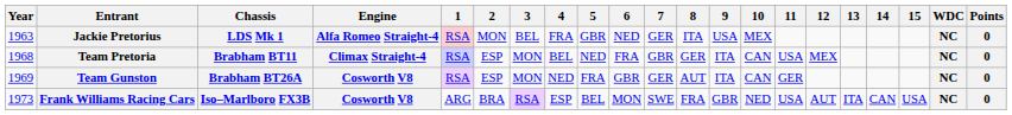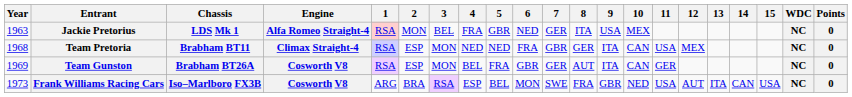 <table class="wikitable" style="text-align:center; font-size:90%">
 <tr>
 <th>Year</th>
 <th>Entrant</th>
 <th>Chassis</th>
 <th>Engine</th>
 <th>1</th>
 <th>2</th>
 <th>3</th>
 <th>4</th>
 <th>5</th>
 <th>6</th>
 <th>7</th>
 <th>8</th>
 <th>9</th>
 <th>10</th>
 <th>11</th>
 <th>12</th>
 <th>13</th>
 <th>14</th>
 <th>15</th>
 <th>WDC</th>
 <th>Points</th>
 </tr>
 <tr>
 <td><a href='#'>1963</a></td>
 <th>Jackie Pretorius</th>
 <th><a href='#'>LDS</a> <a href='#'>Mk 1</a></th>
 <th><a href='#'>Alfa Romeo</a> <a href='#'>Straight-4</a></th>
 <td style="background:#FFCFCF;"><a href='#'>RSA</a><br></td>
 <td><a href='#'>MON</a></td>
 <td><a href='#'>BEL</a></td>
 <td><a href='#'>FRA</a></td>
 <td><a href='#'>GBR</a></td>
 <td><a href='#'>NED</a></td>
 <td><a href='#'>GER</a></td>
 <td><a href='#'>ITA</a></td>
 <td><a href='#'>USA</a></td>
 <td><a href='#'>MEX</a></td>
 <td></td>
 <td></td>
 <td></td>
 <td></td>
 <td></td>
 <th>NC</th>
 <th>0</th>
 </tr>
 <tr>
 <td><a href='#'>1968</a></td>
 <th>Team Pretoria</th>
 <th><a href='#'>Brabham</a> <a href='#'>BT11</a></th>
 <th><a href='#'>Climax</a> <a href='#'>Straight-4</a></th>
 <td style="background:#CFCFFF;"><a href='#'>RSA</a><br></td>
 <td><a href='#'>ESP</a></td>
 <td><a href='#'>MON</a></td>
-<td><a href='#'>BEL</a></td>
+<td><a href='#'>NED</a></td>
 <td><a href='#'>NED</a></td>
 <td><a href='#'>FRA</a></td>
 <td><a href='#'>GBR</a></td>
 <td><a href='#'>GER</a></td>
 <td><a href='#'>ITA</a></td>
 <td><a href='#'>CAN</a></td>
 <td><a href='#'>USA</a></td>
 <td><a href='#'>MEX</a></td>
 <td></td>
 <td></td>
 <td></td>
 <th>NC</th>
 <th>0</th>
 </tr>
 <tr>
 <td><a href='#'>1969</a></td>
 <th><a href='#'>Team Gunston</a></th>
 <th><a href='#'>Brabham</a> <a href='#'>BT26A</a></th>
 <th><a href='#'>Cosworth</a> <a href='#'>V8</a></th>
 <td style="background:#EFCFFF;"><a href='#'>RSA</a><br></td>
 <td><a href='#'>ESP</a></td>
 <td><a href='#'>MON</a></td>
-<td><a href='#'>NED</a></td>
+<td><a href='#'>BEL</a></td>
 <td><a href='#'>FRA</a></td>
 <td><a href='#'>GBR</a></td>
 <td><a href='#'>GER</a></td>
 <td><a href='#'>AUT</a></td>
 <td><a href='#'>ITA</a></td>
 <td><a href='#'>CAN</a></td>
 <td><a href='#'>GER</a></td>
 <td></td>
 <td></td>
 <td></td>
 <td></td>
 <th>NC</th>
 <th>0</th>
 </tr>
 <tr>
 <td><a href='#'>1973</a></td>
 <th><a href='#'>Frank Williams Racing Cars</a></th>
 <th><a href='#'>Iso–Marlboro</a> <a href='#'>FX3B</a></th>
 <th><a href='#'>Cosworth</a> <a href='#'>V8</a></th>
 <td><a href='#'>ARG</a></td>
 <td><a href='#'>BRA</a></td>
 <td style="background:#EFCFFF;"><a href='#'>RSA</a><br></td>
 <td><a href='#'>ESP</a></td>
 <td><a href='#'>BEL</a></td>
 <td><a href='#'>MON</a></td>
 <td><a href='#'>SWE</a></td>
 <td><a href='#'>FRA</a></td>
 <td><a href='#'>GBR</a></td>
 <td><a href='#'>NED</a></td>
 <td><a href='#'>USA</a></td>
 <td><a href='#'>AUT</a></td>
 <td><a href='#'>ITA</a></td>
 <td><a href='#'>CAN</a></td>
 <td><a href='#'>USA</a></td>
 <th>NC</th>
 <th>0</th>
 </tr>
 </table>
